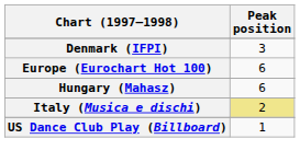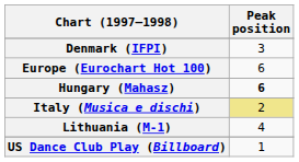 <table class="wikitable sortable plainrowheaders" style="text-align:center">
 <tr>
 <th>Chart (1997–1998)</th>
 <th>Peak<br>position</th>
 </tr>
 <tr>
 </tr>
 <tr>
 </tr>
 <tr>
 </tr>
 <tr>
 </tr>
 <tr>
 </tr>
 <tr>
 </tr>
 <tr>
 <th scope="row">Denmark (<a href='#'>IFPI</a>)</th>
 <td>3</td>
 </tr>
 <tr>
 <th scope="row">Europe (<a href='#'>Eurochart Hot 100</a>)</th>
 <td>6</td>
 </tr>
 <tr>
 </tr>
 <tr>
 </tr>
 <tr>
 </tr>
 <tr>
 <th scope="row">Hungary (<a href='#'>Mahasz</a>)</th>
-<td>6</td>
+<td><strong>6</strong></td>
 </tr>
 <tr>
 </tr>
 <tr>
 <th scope="row">Italy (<em><a href='#'>Musica e dischi</a></em>)</th>
 <td style="background: khaki;">2</td>
+</tr>
+<tr>
+<th scope="row">Lithuania (<a href='#'>M-1</a>)</th>
+<td>4</td>
 </tr>
 <tr>
 </tr>
 <tr>
 </tr>
 <tr>
 </tr>
 <tr>
 </tr>
 <tr>
 </tr>
 <tr>
 </tr>
 <tr>
 </tr>
 <tr>
 </tr>
 <tr>
 <th scope="row">US <a href='#'>Dance Club Play</a> (<em><a href='#'>Billboard</a></em>)</th>
 <td>1</td>
 </tr>
 </table>
